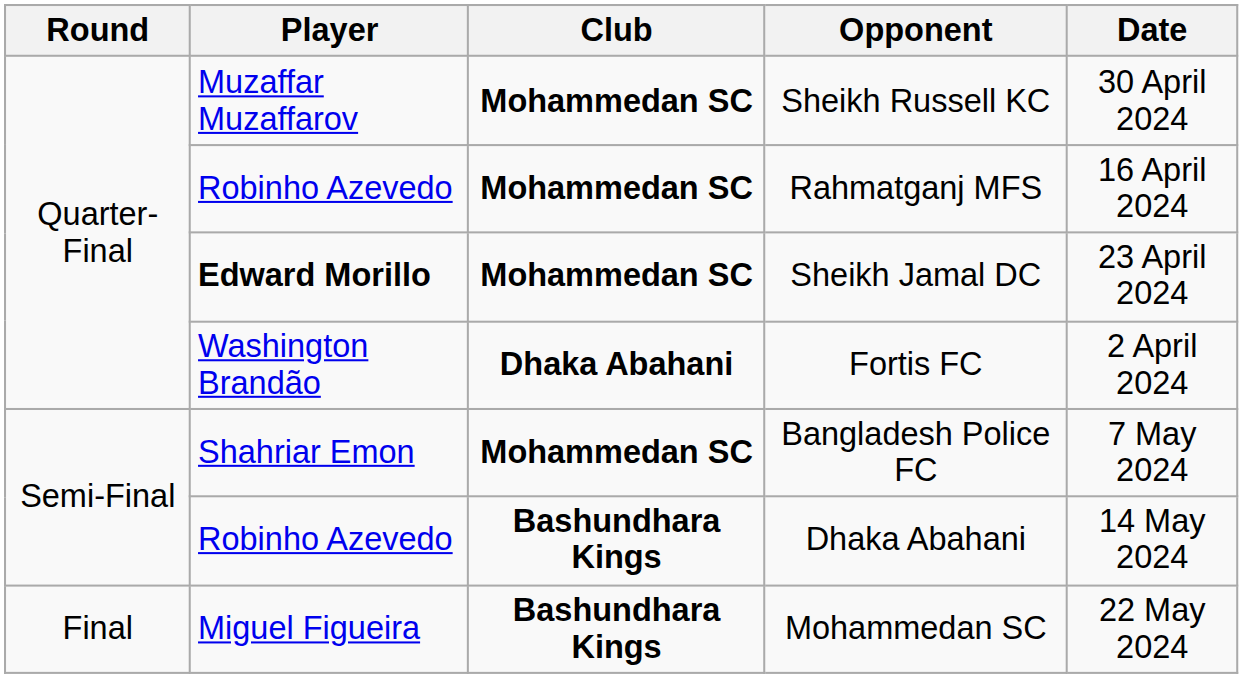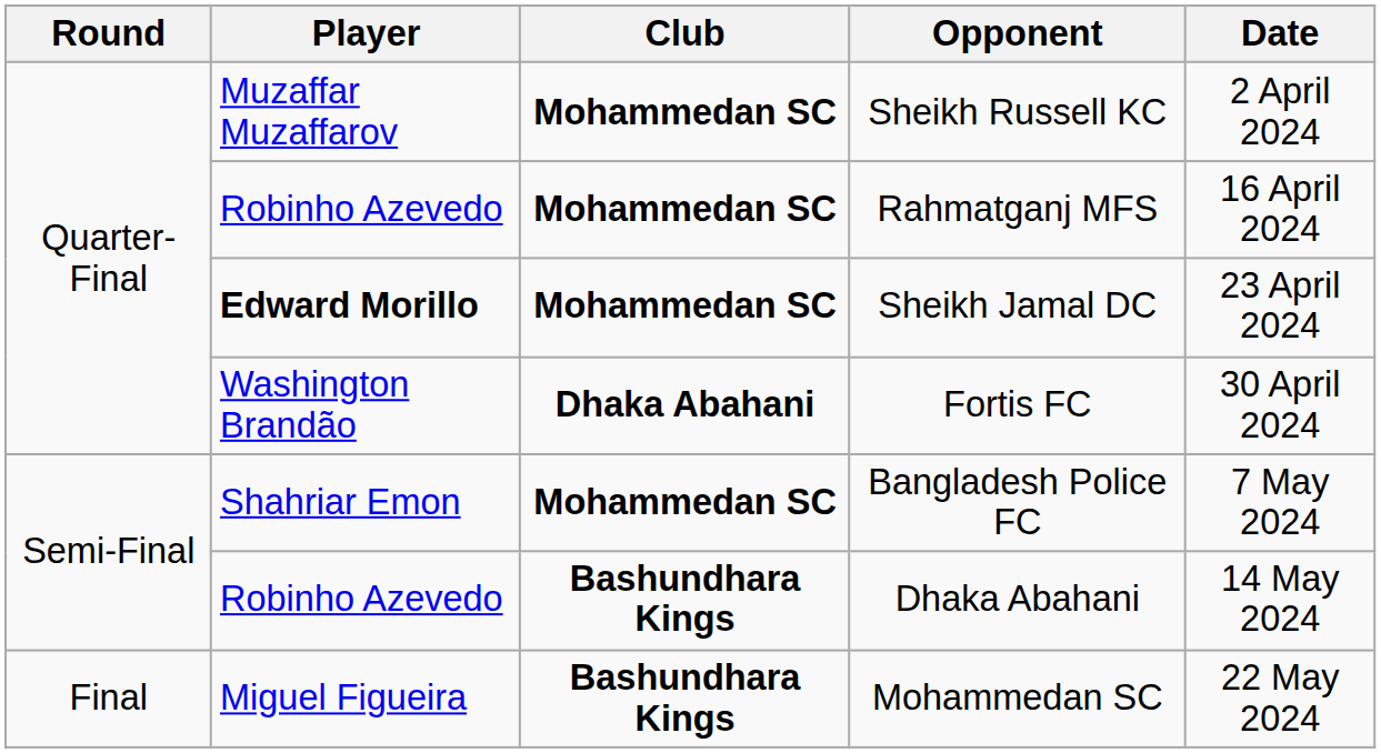 <table class="wikitable" style="text-align:center">
 <tr>
 <th>Round</th>
 <th>Player</th>
 <th>Club</th>
 <th>Opponent</th>
 <th>Date</th>
 </tr>
 <tr>
 <td rowspan="4">Quarter-Final</td>
 <td align="left"> <a href='#'>Muzaffar Muzaffarov</a></td>
 <td><strong>Mohammedan SC</strong></td>
 <td>Sheikh Russell KC</td>
-<td>30 April 2024</td>
+<td>2 April 2024</td>
 </tr>
 <tr>
 <td align="left"> <a href='#'>Robinho Azevedo</a></td>
 <td><strong>Mohammedan SC</strong></td>
 <td>Rahmatganj MFS</td>
 <td>16 April 2024</td>
 </tr>
 <tr>
 <td align="left"><strong> Edward Morillo</strong></td>
 <td><strong>Mohammedan SC</strong></td>
 <td>Sheikh Jamal DC</td>
 <td>23 April 2024</td>
 </tr>
 <tr>
 <td align="left"> <a href='#'>Washington Brandão</a></td>
 <td><strong>Dhaka Abahani</strong></td>
 <td>Fortis FC</td>
-<td>2 April 2024</td>
+<td>30 April 2024</td>
 </tr>
 <tr>
 <td rowspan="2">Semi-Final</td>
 <td align="left"> <a href='#'>Shahriar Emon</a></td>
 <td><strong>Mohammedan SC</strong></td>
 <td>Bangladesh Police FC</td>
 <td>7  May 2024</td>
 </tr>
 <tr>
 <td align="left"> <a href='#'>Robinho Azevedo</a></td>
 <td><strong>Bashundhara Kings</strong></td>
 <td>Dhaka Abahani</td>
 <td>14 May 2024</td>
 </tr>
 <tr>
 <td>Final</td>
 <td align="left"> <a href='#'>Miguel Figueira</a></td>
 <td><strong>Bashundhara Kings</strong></td>
 <td>Mohammedan SC</td>
 <td>22 May 2024</td>
 </tr>
 </table>
